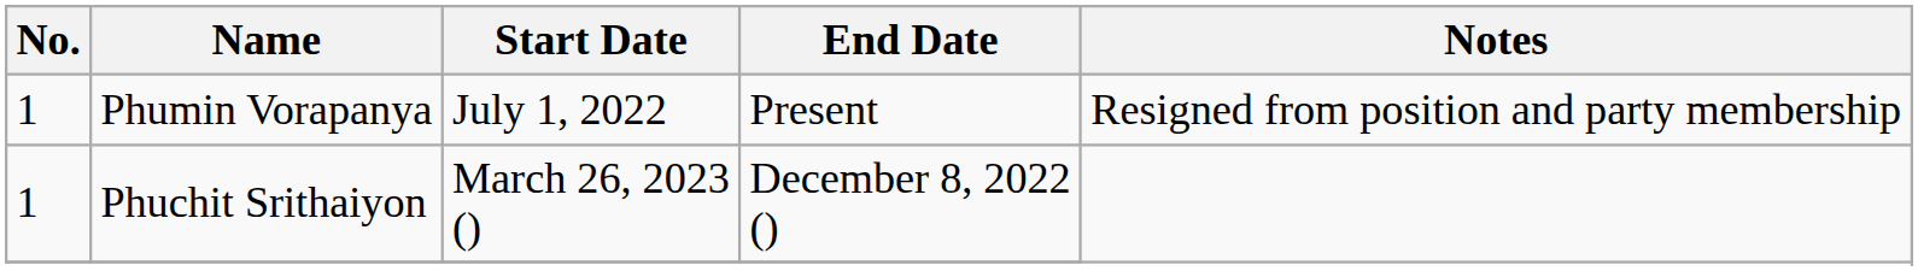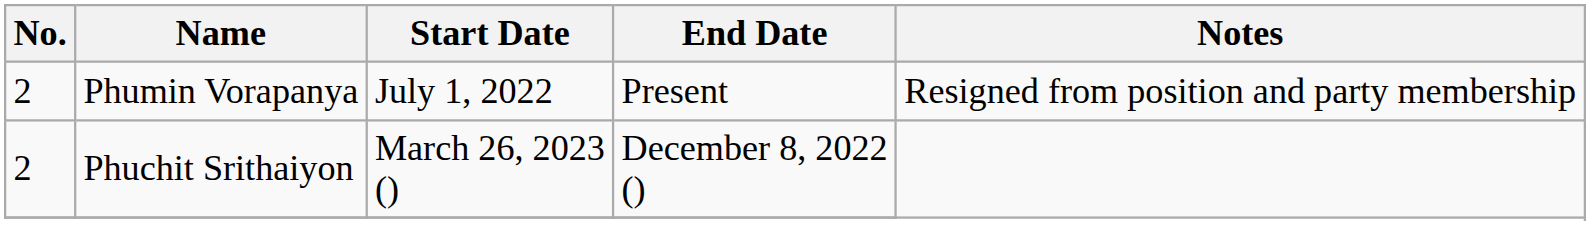 <table class="wikitable">
 <tr>
 <th>No.</th>
 <th>Name</th>
 <th>Start Date</th>
 <th>End Date</th>
 <th>Notes</th>
 </tr>
 <tr>
-<td>1</td>
+<td>2</td>
 <td>Phumin Vorapanya</td>
 <td>July 1, 2022</td>
 <td>Present</td>
 <td>Resigned from position and party membership</td>
 </tr>
 <tr>
-<td>1</td>
+<td>2</td>
 <td>Phuchit Srithaiyon</td>
 <td>March 26, 2023<br>()</td>
 <td>December 8, 2022<br>()</td>
 </tr>
 <tr>
 </tr>
 </table>
